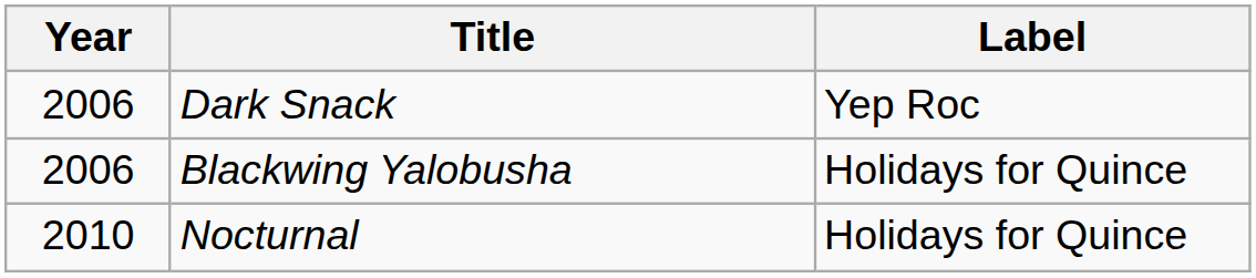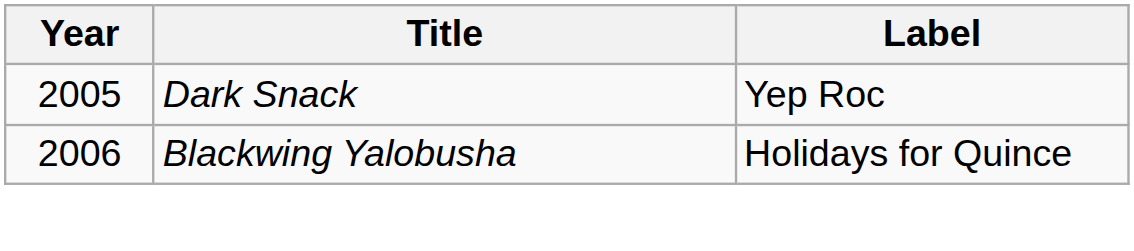 <table class="wikitable">
 <tr>
 <th style="width:3.5em;">Year</th>
 <th style="width:15em;">Title</th>
 <th style="width:10em;">Label</th>
 </tr>
 <tr>
-<td style="text-align:center;">2006</td>
+<td style="text-align:center;">2005</td>
 <td><em>Dark Snack</em></td>
 <td>Yep Roc</td>
 </tr>
 <tr>
 <td style="text-align:center;">2006</td>
 <td><em>Blackwing Yalobusha</em></td>
 <td>Holidays for Quince</td>
 </tr>
-<tr>
-<td style="text-align:center;">2010</td>
-<td><em>Nocturnal</em></td>
-<td>Holidays for Quince</td>
-</tr>
 </table>
